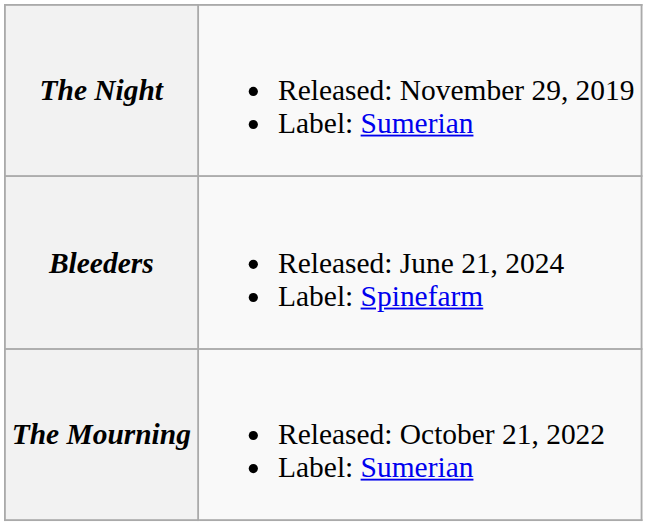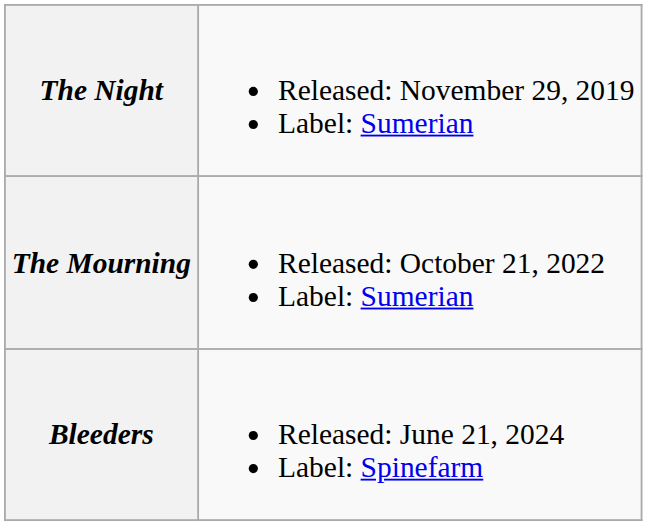 <table class="wikitable plainrowheaders">
 <tr>
 <th scope="row"><em>The Night</em></th>
 <td><br><ul><li>Released: November 29, 2019</li><li>Label: <a href='#'>Sumerian</a></li></ul></td>
 </tr>
 <tr>
+<th scope="row"><em>The Mourning</em></th>
+<td><br><ul><li>Released: October 21, 2022</li><li>Label: <a href='#'>Sumerian</a></li></ul></td>
+</tr>
+<tr>
 <th scope="row"><em>Bleeders</em></th>
 <td><br><ul><li>Released: June 21, 2024</li><li>Label: <a href='#'>Spinefarm</a></li></ul></td>
 </tr>
-<tr>
-<th scope="row"><em>The Mourning</em></th>
-<td><br><ul><li>Released: October 21, 2022</li><li>Label: <a href='#'>Sumerian</a></li></ul></td>
-</tr>
 </table>
